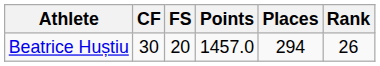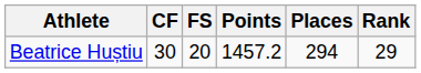 <table class="wikitable" border="1" style="font-size:90%">
 <tr>
 <th>Athlete</th>
 <th>CF</th>
 <th>FS</th>
 <th>Points</th>
 <th>Places</th>
 <th>Rank</th>
 </tr>
 <tr align=center>
 <td align=left><a href='#'>Beatrice Huștiu</a></td>
 <td>30</td>
 <td>20</td>
-<td>1457.0</td>
+<td>1457.2</td>
 <td>294</td>
-<td>26</td>
+<td>29</td>
 </tr>
 </table>
